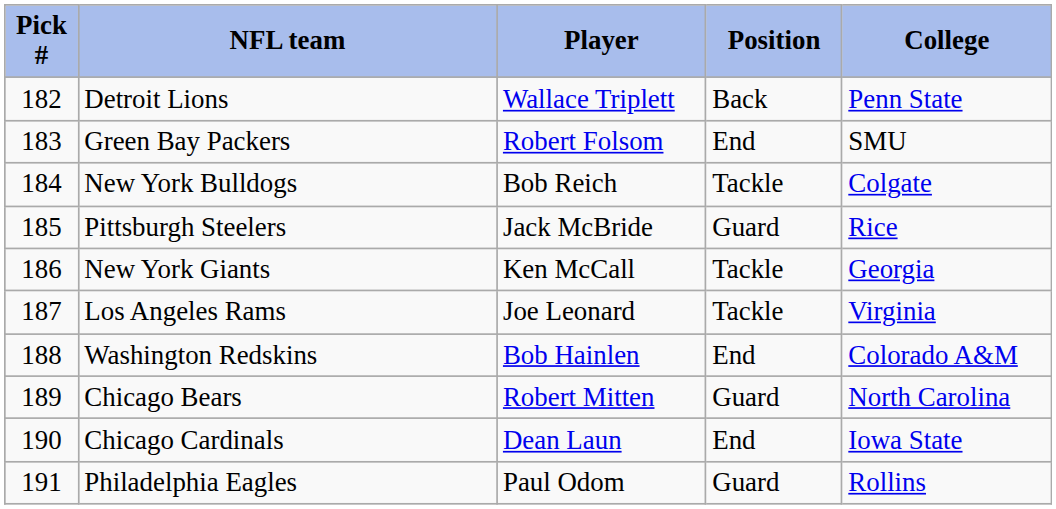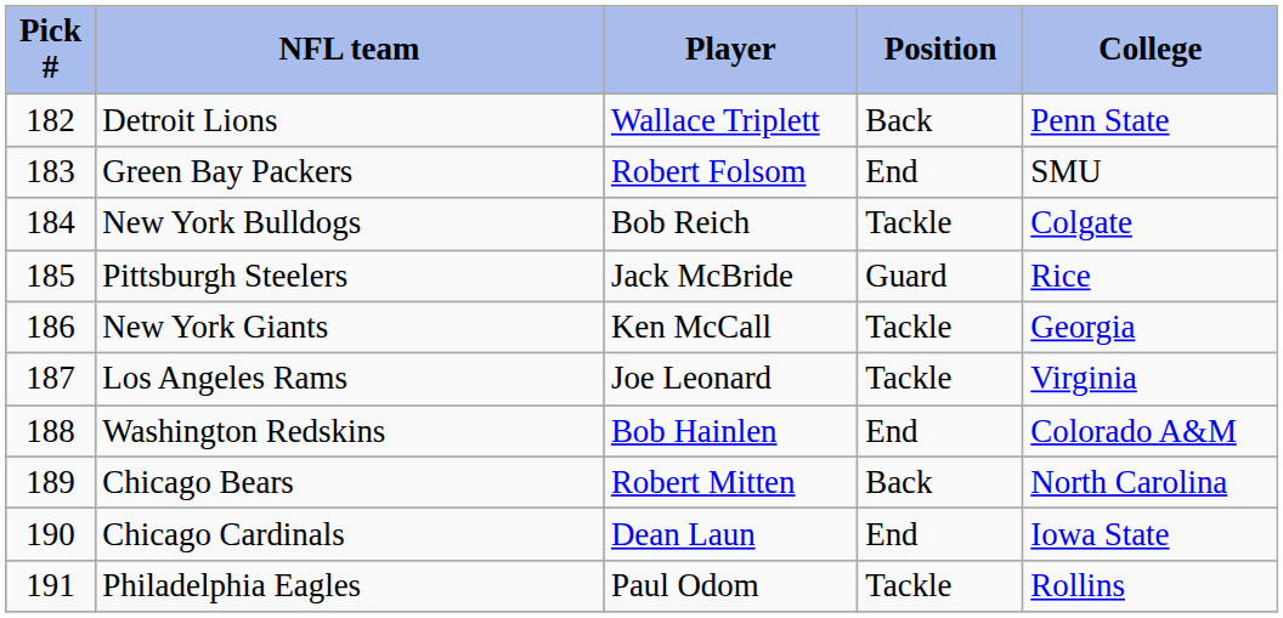 <table class="wikitable sortable sortable" style="width: 100%">
 <tr>
 <th style="background:#A8BDEC;" width=7%>Pick #</th>
 <th width=40% style="background:#A8BDEC;">NFL team</th>
 <th width=20% style="background:#A8BDEC;">Player</th>
 <th width=13% style="background:#A8BDEC;">Position</th>
 <th style="background:#A8BDEC;">College</th>
 </tr>
 <tr>
 <td align=center>182</td>
 <td>Detroit Lions</td>
 <td><a href='#'>Wallace Triplett</a></td>
 <td>Back</td>
 <td><a href='#'>Penn State</a></td>
 </tr>
 <tr>
 <td align=center>183</td>
 <td>Green Bay Packers</td>
 <td><a href='#'>Robert Folsom</a></td>
 <td>End</td>
 <td>SMU</td>
 </tr>
 <tr>
 <td align=center>184</td>
 <td>New York Bulldogs</td>
 <td>Bob Reich</td>
 <td>Tackle</td>
 <td><a href='#'>Colgate</a></td>
 </tr>
 <tr>
 <td align=center>185</td>
 <td>Pittsburgh Steelers</td>
 <td>Jack McBride</td>
 <td>Guard</td>
 <td><a href='#'>Rice</a></td>
 </tr>
 <tr>
 <td align=center>186</td>
 <td>New York Giants</td>
 <td>Ken McCall</td>
 <td>Tackle</td>
 <td><a href='#'>Georgia</a></td>
 </tr>
 <tr>
 <td align=center>187</td>
 <td>Los Angeles Rams</td>
 <td>Joe Leonard</td>
 <td>Tackle</td>
 <td><a href='#'>Virginia</a></td>
 </tr>
 <tr>
 <td align=center>188</td>
 <td>Washington Redskins</td>
 <td><a href='#'>Bob Hainlen</a></td>
 <td>End</td>
 <td><a href='#'>Colorado A&M</a></td>
 </tr>
 <tr>
 <td align=center>189</td>
 <td>Chicago Bears</td>
 <td><a href='#'>Robert Mitten</a></td>
-<td>Guard</td>
+<td>Back</td>
 <td><a href='#'>North Carolina</a></td>
 </tr>
 <tr>
 <td align=center>190</td>
 <td>Chicago Cardinals</td>
 <td><a href='#'>Dean Laun</a></td>
 <td>End</td>
 <td><a href='#'>Iowa State</a></td>
 </tr>
 <tr>
 <td align=center>191</td>
 <td>Philadelphia Eagles</td>
 <td>Paul Odom</td>
-<td>Guard</td>
+<td>Tackle</td>
 <td><a href='#'>Rollins</a></td>
 </tr>
 </table>
